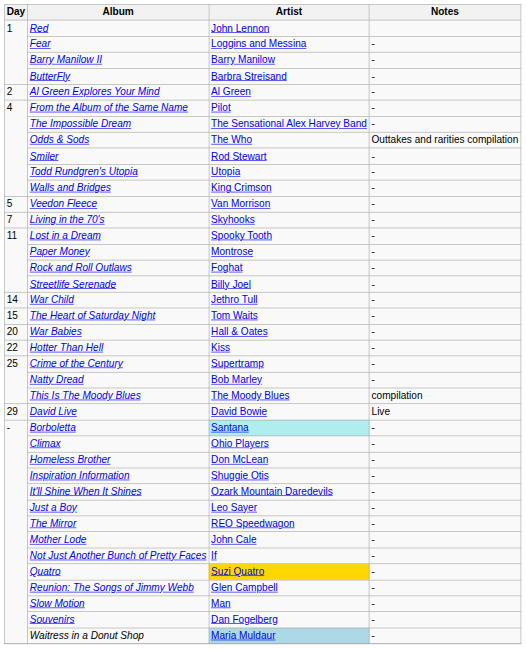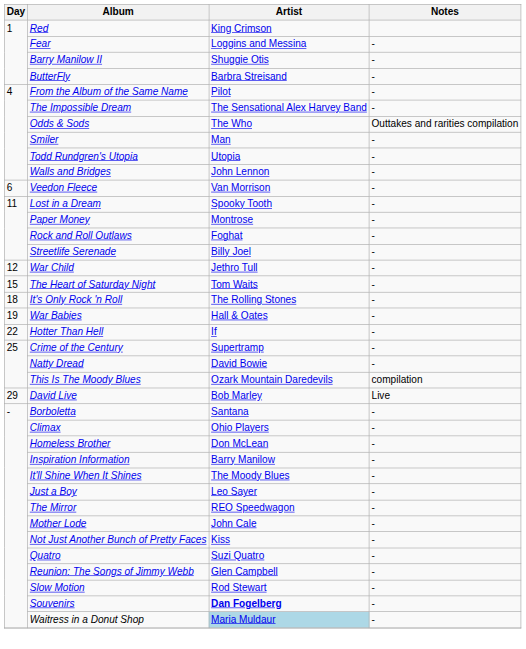 <table class="wikitable">
 <tr>
 <th>Day</th>
 <th>Album</th>
 <th>Artist</th>
 <th>Notes</th>
 </tr>
 <tr>
 <td rowspan="4" valign="top">1</td>
 <td><em><a href='#'>Red</a></em></td>
-<td><a href='#'>John Lennon</a></td>
+<td><a href='#'>King Crimson</a></td>
 <td></td>
 </tr>
 <tr>
 <td><em><a href='#'>Fear</a></em></td>
 <td><a href='#'>Loggins and Messina</a></td>
 <td>-</td>
 </tr>
 <tr>
 <td><em><a href='#'>Barry Manilow II</a></em></td>
-<td><a href='#'>Barry Manilow</a></td>
+<td><a href='#'>Shuggie Otis</a></td>
 <td>-</td>
 </tr>
 <tr>
 <td><em><a href='#'>ButterFly</a></em></td>
 <td><a href='#'>Barbra Streisand</a></td>
-<td>-</td>
-</tr>
-<tr>
-<td rowspan="1" valign="top">2</td>
-<td><em><a href='#'>Al Green Explores Your Mind</a></em></td>
-<td><a href='#'>Al Green</a></td>
 <td>-</td>
 </tr>
 <tr>
 <td rowspan="6" valign="top">4</td>
 <td><em><a href='#'>From the Album of the Same Name</a></em></td>
 <td><a href='#'>Pilot</a></td>
 <td>-</td>
 </tr>
 <tr>
 <td><em><a href='#'>The Impossible Dream</a></em></td>
 <td><a href='#'>The Sensational Alex Harvey Band</a></td>
 <td>-</td>
 </tr>
 <tr>
 <td><em><a href='#'>Odds & Sods</a></em></td>
 <td><a href='#'>The Who</a></td>
 <td>Outtakes and rarities compilation</td>
 </tr>
 <tr>
 <td><em><a href='#'>Smiler</a></em></td>
-<td><a href='#'>Rod Stewart</a></td>
+<td><a href='#'>Man</a></td>
 <td>-</td>
 </tr>
 <tr>
 <td><em><a href='#'>Todd Rundgren's Utopia</a></em></td>
 <td><a href='#'>Utopia</a></td>
 <td>-</td>
 </tr>
 <tr>
 <td><em><a href='#'>Walls and Bridges</a></em></td>
-<td><a href='#'>King Crimson</a></td>
+<td><a href='#'>John Lennon</a></td>
 <td>-</td>
 </tr>
 <tr>
-<td rowspan="1" valign="top">5</td>
+<td rowspan="1" valign="top">6</td>
 <td><em><a href='#'>Veedon Fleece</a></em></td>
 <td><a href='#'>Van Morrison</a></td>
-<td>-</td>
-</tr>
-<tr>
-<td rowspan="1" valign="top">7</td>
-<td><em><a href='#'>Living in the 70's</a></em></td>
-<td><a href='#'>Skyhooks</a></td>
 <td>-</td>
 </tr>
 <tr>
 <td rowspan="4" valign="top">11</td>
 <td><em><a href='#'>Lost in a Dream</a></em></td>
 <td><a href='#'>Spooky Tooth</a></td>
 <td>-</td>
 </tr>
 <tr>
 <td><em><a href='#'>Paper Money</a></em></td>
 <td><a href='#'>Montrose</a></td>
 <td>-</td>
 </tr>
 <tr>
 <td><em><a href='#'>Rock and Roll Outlaws</a></em></td>
 <td><a href='#'>Foghat</a></td>
 <td>-</td>
 </tr>
 <tr>
 <td><em><a href='#'>Streetlife Serenade</a></em></td>
 <td><a href='#'>Billy Joel</a></td>
 <td>-</td>
 </tr>
 <tr>
-<td rowspan="1" valign="top">14</td>
+<td rowspan="1" valign="top">12</td>
 <td><em><a href='#'>War Child</a></em></td>
 <td><a href='#'>Jethro Tull</a></td>
 <td>-</td>
 </tr>
 <tr>
 <td rowspan="1" valign="top">15</td>
 <td><em><a href='#'>The Heart of Saturday Night</a></em></td>
 <td><a href='#'>Tom Waits</a></td>
 <td>-</td>
 </tr>
 <tr>
-<td rowspan="1" valign="top">20</td>
+<td rowspan="1" valign="top">18</td>
+<td><em><a href='#'>It's Only Rock 'n Roll</a></em></td>
+<td><a href='#'>The Rolling Stones</a></td>
+<td>-</td>
+</tr>
+<tr>
+<td rowspan="1" valign="top">19</td>
 <td><em><a href='#'>War Babies</a></em></td>
 <td><a href='#'>Hall & Oates</a></td>
 <td>-</td>
 </tr>
 <tr>
 <td rowspan="1" valign="top">22</td>
 <td><em><a href='#'>Hotter Than Hell</a></em></td>
-<td><a href='#'>Kiss</a></td>
+<td><a href='#'>If</a></td>
 <td>-</td>
 </tr>
 <tr>
 <td rowspan="3" valign="top">25</td>
 <td><em><a href='#'>Crime of the Century</a></em></td>
 <td><a href='#'>Supertramp</a></td>
 <td>-</td>
 </tr>
 <tr>
 <td><em><a href='#'>Natty Dread</a></em></td>
-<td><a href='#'>Bob Marley</a></td>
+<td><a href='#'>David Bowie</a></td>
 <td>-</td>
 </tr>
 <tr>
 <td><em><a href='#'>This Is The Moody Blues</a></em></td>
-<td><a href='#'>The Moody Blues</a></td>
+<td><a href='#'>Ozark Mountain Daredevils</a></td>
 <td>compilation</td>
 </tr>
 <tr>
 <td rowspan="1" valign="top">29</td>
 <td><em><a href='#'>David Live</a></em></td>
-<td><a href='#'>David Bowie</a></td>
+<td><a href='#'>Bob Marley</a></td>
 <td>Live</td>
 </tr>
 <tr>
 <td rowspan="14" valign="top">-</td>
 <td><em><a href='#'>Borboletta</a></em></td>
-<td style="background: paleturquoise;"><a href='#'>Santana</a></td>
+<td><a href='#'>Santana</a></td>
 <td>-</td>
 </tr>
 <tr>
 <td><em><a href='#'>Climax</a></em></td>
 <td><a href='#'>Ohio Players</a></td>
 <td>-</td>
 </tr>
 <tr>
 <td><em><a href='#'>Homeless Brother</a></em></td>
 <td><a href='#'>Don McLean</a></td>
 <td>-</td>
 </tr>
 <tr>
 <td><em><a href='#'>Inspiration Information</a></em></td>
-<td><a href='#'>Shuggie Otis</a></td>
+<td><a href='#'>Barry Manilow</a></td>
 <td>-</td>
 </tr>
 <tr>
 <td><em><a href='#'>It'll Shine When It Shines</a></em></td>
-<td><a href='#'>Ozark Mountain Daredevils</a></td>
+<td><a href='#'>The Moody Blues</a></td>
 <td>-</td>
 </tr>
 <tr>
 <td><em><a href='#'>Just a Boy</a></em></td>
 <td><a href='#'>Leo Sayer</a></td>
 <td>-</td>
 </tr>
 <tr>
 <td><em><a href='#'>The Mirror</a></em></td>
 <td><a href='#'>REO Speedwagon</a></td>
 <td>-</td>
 </tr>
 <tr>
 <td><em><a href='#'>Mother Lode</a></em></td>
 <td><a href='#'>John Cale</a></td>
 <td>-</td>
 </tr>
 <tr>
 <td><em><a href='#'>Not Just Another Bunch of Pretty Faces</a></em></td>
-<td><a href='#'>If</a></td>
+<td><a href='#'>Kiss</a></td>
 <td>-</td>
 </tr>
 <tr>
 <td><em><a href='#'>Quatro</a></em></td>
-<td style="background: gold;"><a href='#'>Suzi Quatro</a></td>
+<td><a href='#'>Suzi Quatro</a></td>
 <td>-</td>
 </tr>
 <tr>
 <td><em><a href='#'>Reunion: The Songs of Jimmy Webb</a></em></td>
 <td><a href='#'>Glen Campbell</a></td>
 <td>-</td>
 </tr>
 <tr>
 <td><em><a href='#'>Slow Motion</a></em></td>
-<td><a href='#'>Man</a></td>
+<td><a href='#'>Rod Stewart</a></td>
 <td>-</td>
 </tr>
 <tr>
 <td><em><a href='#'>Souvenirs</a></em></td>
-<td><a href='#'>Dan Fogelberg</a></td>
+<td><strong><a href='#'>Dan Fogelberg</a></strong></td>
 <td>-</td>
 </tr>
 <tr>
 <td><em>Waitress in a Donut Shop</em></td>
 <td style="background: lightblue;"><a href='#'>Maria Muldaur</a></td>
 <td>-</td>
 </tr>
 <tr>
 </tr>
 </table>
